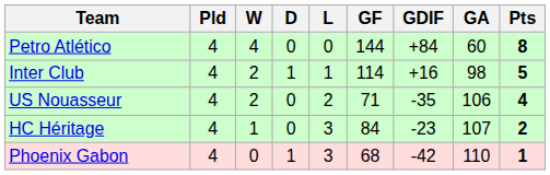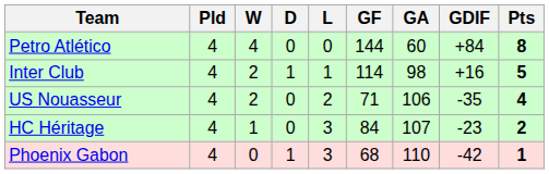 <table class=wikitable style="text-align:center" width=500>
 <tr>
 <th width=25%>Team</th>
 <th width=5%>Pld</th>
 <th width=5%>W</th>
 <th width=5%>D</th>
 <th width=5%>L</th>
 <th width=5%>GF</th>
+<th width=5%>GA</th>
 <th width=5%>GDIF</th>
-<th width=5%>GA</th>
 <th width=5%>Pts</th>
 </tr>
 <tr bgcolor=#ccffcc>
 <td align="left"> <a href='#'>Petro Atlético</a></td>
 <td>4</td>
 <td>4</td>
 <td>0</td>
 <td>0</td>
 <td>144</td>
+<td>60</td>
 <td>+84</td>
-<td>60</td>
 <td><strong>8</strong></td>
 </tr>
 <tr bgcolor=#ccffcc>
 <td align="left"> <a href='#'>Inter Club</a></td>
 <td>4</td>
 <td>2</td>
 <td>1</td>
 <td>1</td>
 <td>114</td>
+<td>98</td>
 <td>+16</td>
-<td>98</td>
 <td><strong>5</strong></td>
 </tr>
 <tr bgcolor=#ccffcc>
 <td align="left"> <a href='#'>US Nouasseur</a></td>
 <td>4</td>
 <td>2</td>
 <td>0</td>
 <td>2</td>
 <td>71</td>
+<td>106</td>
 <td>-35</td>
-<td>106</td>
 <td><strong>4</strong></td>
 </tr>
 <tr bgcolor=#ccffcc>
 <td align="left"> <a href='#'>HC Héritage</a></td>
 <td>4</td>
 <td>1</td>
 <td>0</td>
 <td>3</td>
 <td>84</td>
+<td>107</td>
 <td>-23</td>
-<td>107</td>
 <td><strong>2</strong></td>
 </tr>
 <tr bgcolor=#ffdddd>
 <td align="left"> <a href='#'>Phoenix Gabon</a></td>
 <td>4</td>
 <td>0</td>
 <td>1</td>
 <td>3</td>
 <td>68</td>
+<td>110</td>
 <td>-42</td>
-<td>110</td>
 <td><strong>1</strong></td>
 </tr>
 </table>
